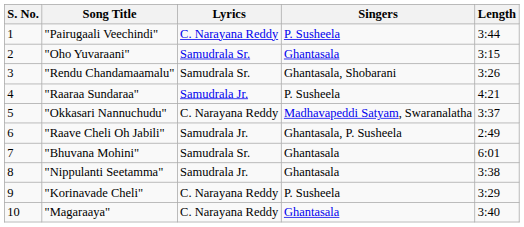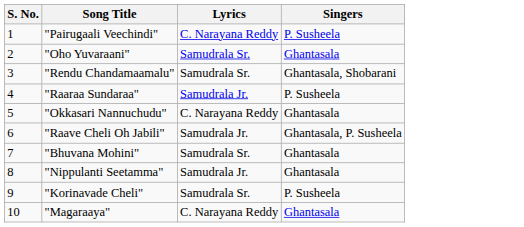 <table class="wikitable">
 <tr>
 <th>S. No.</th>
 <th>Song Title</th>
 <th>Lyrics</th>
 <th>Singers</th>
-<th>Length</th>
 </tr>
 <tr>
 <td>1</td>
 <td>"Pairugaali Veechindi"</td>
 <td><a href='#'>C. Narayana Reddy</a></td>
 <td><a href='#'>P. Susheela</a></td>
-<td>3:44</td>
 </tr>
 <tr>
 <td>2</td>
 <td>"Oho Yuvaraani"</td>
 <td><a href='#'>Samudrala Sr.</a></td>
 <td><a href='#'>Ghantasala</a></td>
-<td>3:15</td>
 </tr>
 <tr>
 <td>3</td>
 <td>"Rendu Chandamaamalu"</td>
 <td>Samudrala Sr.</td>
 <td>Ghantasala, Shobarani</td>
-<td>3:26</td>
 </tr>
 <tr>
 <td>4</td>
 <td>"Raaraa Sundaraa"</td>
 <td><a href='#'>Samudrala Jr.</a></td>
 <td>P. Susheela</td>
-<td>4:21</td>
 </tr>
 <tr>
 <td>5</td>
 <td>"Okkasari Nannuchudu"</td>
 <td>C. Narayana Reddy</td>
-<td><a href='#'>Madhavapeddi Satyam</a>, Swaranalatha</td>
-<td>3:37</td>
+<td>Ghantasala</td>
 </tr>
 <tr>
 <td>6</td>
 <td>"Raave Cheli Oh Jabili"</td>
 <td>Samudrala Jr.</td>
 <td>Ghantasala, P. Susheela</td>
-<td>2:49</td>
 </tr>
 <tr>
 <td>7</td>
 <td>"Bhuvana Mohini"</td>
 <td>Samudrala Sr.</td>
 <td>Ghantasala</td>
-<td>6:01</td>
 </tr>
 <tr>
 <td>8</td>
 <td>"Nippulanti Seetamma"</td>
 <td>Samudrala Jr.</td>
 <td>Ghantasala</td>
-<td>3:38</td>
 </tr>
 <tr>
 <td>9</td>
 <td>"Korinavade Cheli"</td>
-<td>C. Narayana Reddy</td>
+<td>Samudrala Sr.</td>
 <td>P. Susheela</td>
-<td>3:29</td>
 </tr>
 <tr>
 <td>10</td>
 <td>"Magaraaya"</td>
 <td>C. Narayana Reddy</td>
 <td><a href='#'>Ghantasala</a></td>
-<td>3:40</td>
 </tr>
 </table>
